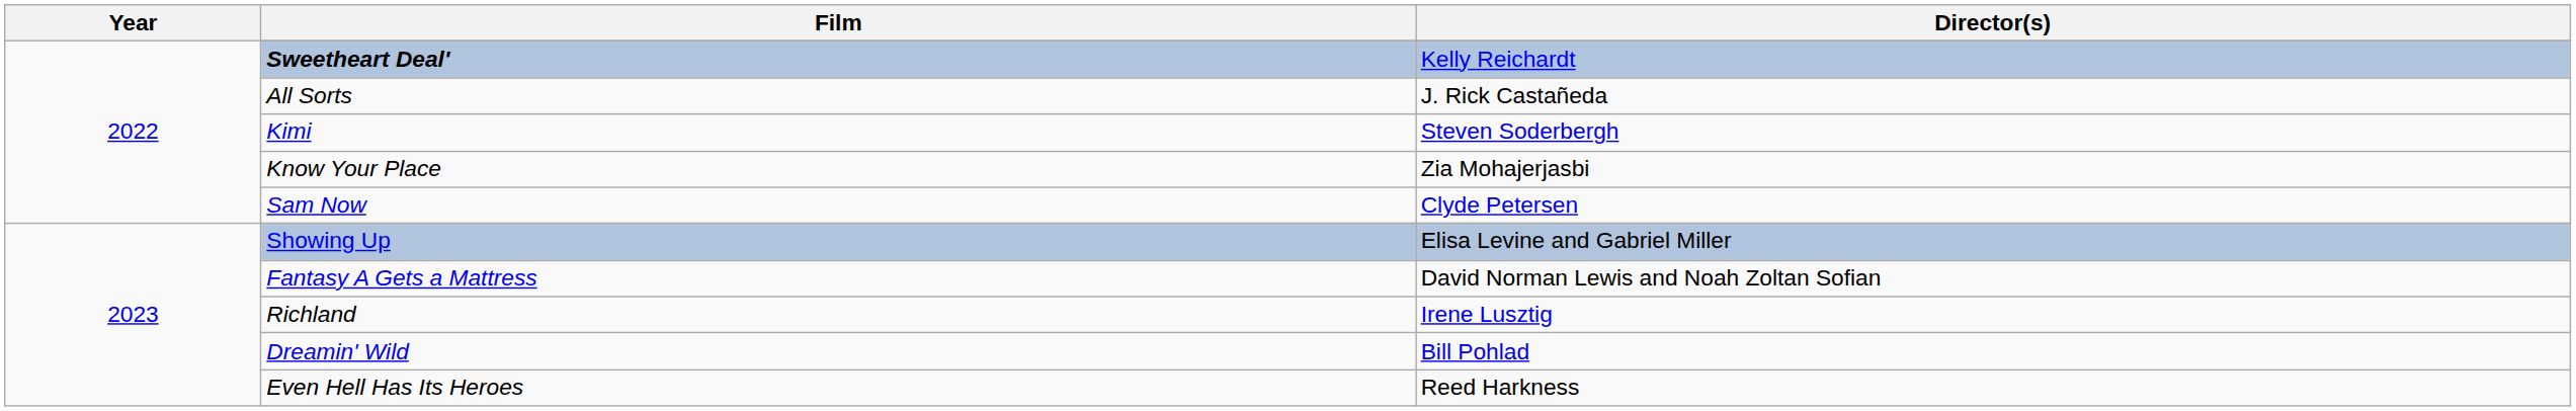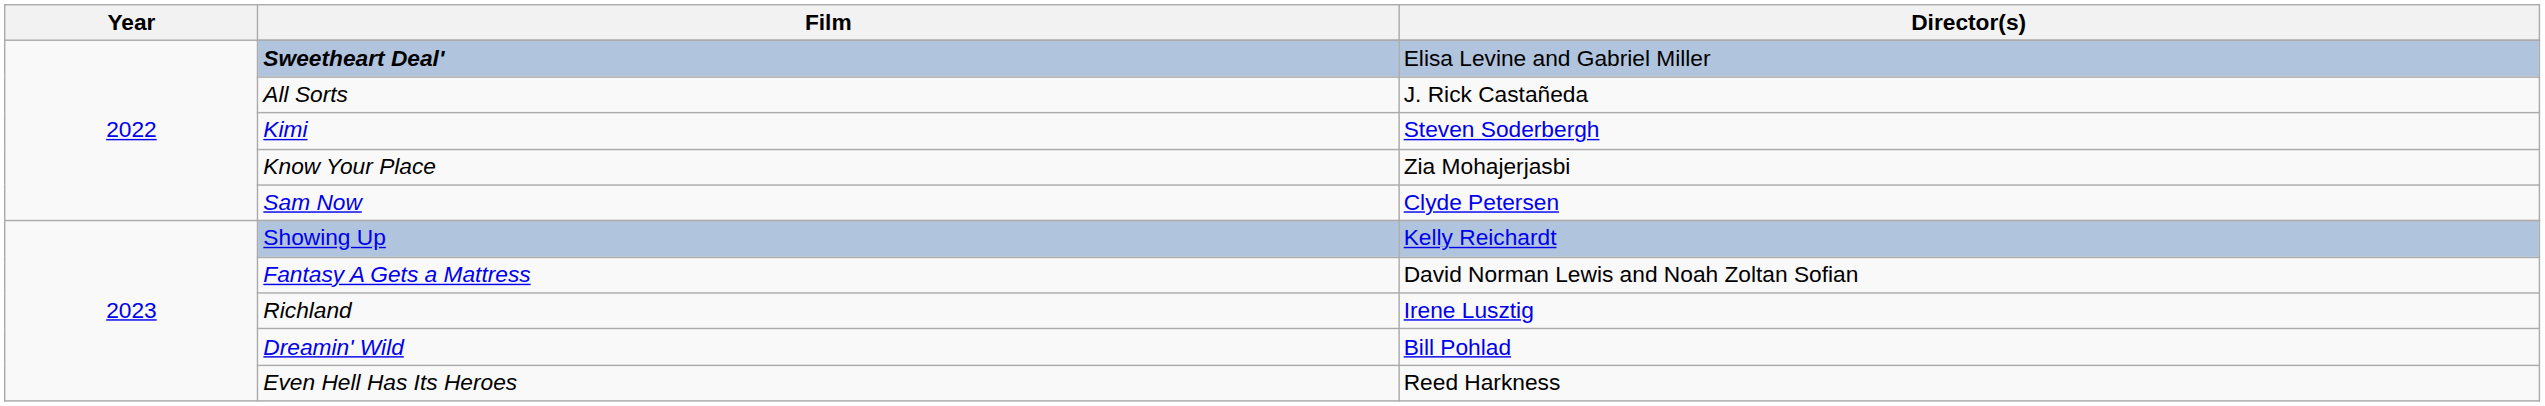 <table class="wikitable" width="90%"="wikitable" width="90%">
 <tr>
 <th width="10%">Year</th>
 <th width="45%">Film</th>
 <th width="45%">Director(s)</th>
 </tr>
 <tr>
 <td rowspan="6" align="center"><a href='#'>2022</a></td>
 </tr>
 <tr style="background:#B0C4DE">
 <td><strong><em>Sweetheart Deal<strong>'</td>
-<td></strong><a href='#'>Kelly Reichardt</a><strong></td>
+<td></strong>Elisa Levine and Gabriel Miller<strong></td>
 </tr>
 <tr>
 <td><em>All Sorts</em></td>
 <td>J. Rick Castañeda</td>
 </tr>
 <tr>
 <td><em><a href='#'>Kimi</a></em></td>
 <td><a href='#'>Steven Soderbergh</a></td>
 </tr>
 <tr>
 <td><em>Know Your Place</em></td>
 <td>Zia Mohajerjasbi</td>
 </tr>
 <tr>
 <td><em><a href='#'>Sam Now</a></em></td>
 <td><a href='#'>Clyde Petersen</a></td>
 </tr>
 <tr>
 <td rowspan="6" align="center"><a href='#'>2023</a></td>
 </tr>
 <tr style="background:#B0C4DE">
 <td></em></strong><a href='#'>Showing Up</a><strong><em></td>
-<td></strong>Elisa Levine and Gabriel Miller<strong></td>
+<td></strong><a href='#'>Kelly Reichardt</a><strong></td>
 </tr>
 <tr>
 <td><em><a href='#'>Fantasy A Gets a Mattress</a></em></td>
 <td>David Norman Lewis and Noah Zoltan Sofian</td>
 </tr>
 <tr>
 <td><em>Richland</em></td>
 <td><a href='#'>Irene Lusztig</a></td>
 </tr>
 <tr>
 <td><em><a href='#'>Dreamin' Wild</a></em></td>
 <td><a href='#'>Bill Pohlad</a></td>
 </tr>
 <tr>
 <td><em>Even Hell Has Its Heroes</em></td>
 <td>Reed Harkness</td>
 </tr>
 </table>
